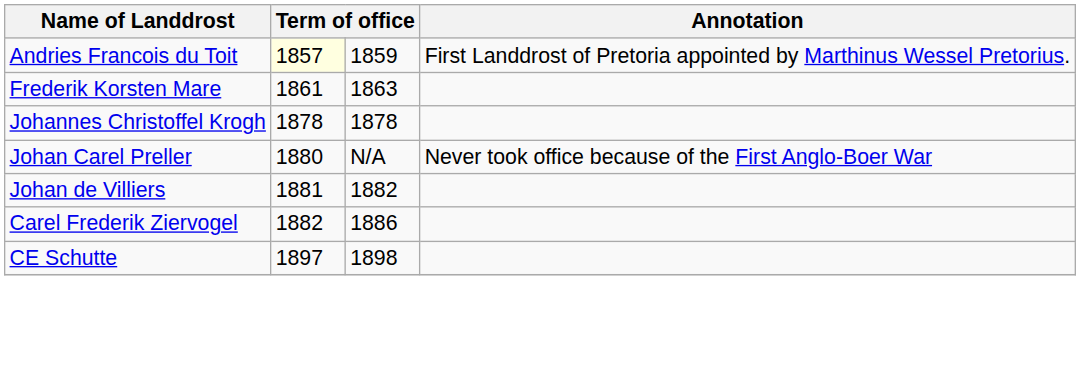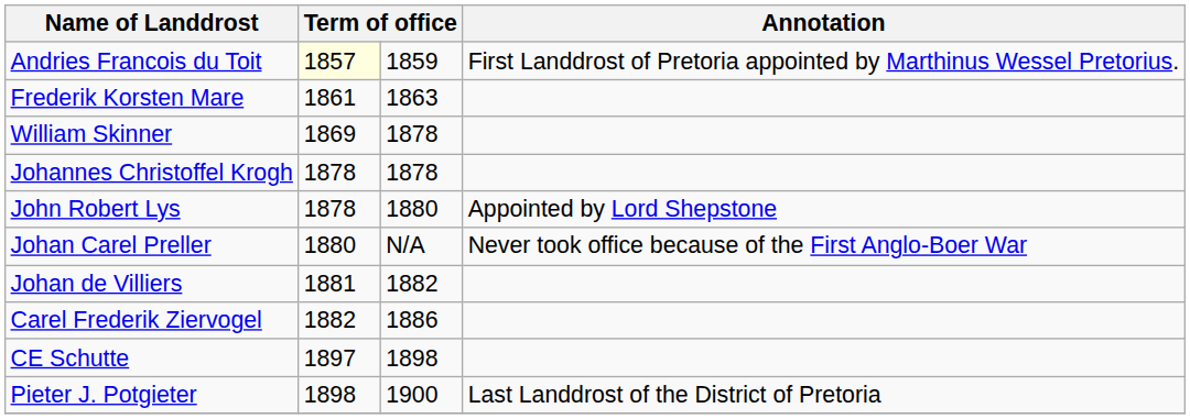 <table class="wikitable">
 <tr>
 <th colspan=1>Name of Landdrost</th>
 <th colspan=2>Term of office</th>
 <th>Annotation</th>
 </tr>
 <tr>
 <td><a href='#'>Andries Francois du Toit</a></td>
 <td style="background: lightyellow;">1857</td>
 <td>1859</td>
 <td>First Landdrost of Pretoria appointed by <a href='#'>Marthinus Wessel Pretorius</a>.</td>
 </tr>
 <tr>
 <td><a href='#'>Frederik Korsten Mare</a></td>
 <td>1861</td>
 <td>1863</td>
 <td></td>
 </tr>
 <tr>
+<td><a href='#'>William Skinner</a></td>
+<td>1869</td>
+<td>1878</td>
+<td></td>
+</tr>
+<tr>
 <td><a href='#'>Johannes Christoffel Krogh</a></td>
 <td>1878</td>
 <td>1878</td>
 <td></td>
+</tr>
+<tr>
+<td><a href='#'>John Robert Lys</a></td>
+<td>1878</td>
+<td>1880</td>
+<td>Appointed by <a href='#'>Lord Shepstone</a></td>
 </tr>
 <tr>
 <td><a href='#'>Johan Carel Preller</a></td>
 <td>1880</td>
 <td>N/A</td>
 <td>Never took office because of the <a href='#'>First Anglo-Boer War</a></td>
 </tr>
 <tr>
 <td><a href='#'>Johan de Villiers</a></td>
 <td>1881</td>
 <td>1882</td>
 <td></td>
 </tr>
 <tr>
 <td><a href='#'>Carel Frederik Ziervogel</a></td>
 <td>1882</td>
 <td>1886</td>
 <td></td>
 </tr>
 <tr>
 <td><a href='#'>CE Schutte</a></td>
 <td>1897</td>
 <td>1898</td>
 <td></td>
 </tr>
 <tr>
+<td><a href='#'>Pieter J. Potgieter</a></td>
+<td>1898</td>
+<td>1900</td>
+<td>Last Landdrost of the District of Pretoria</td>
+</tr>
+<tr>
 </tr>
 </table>
